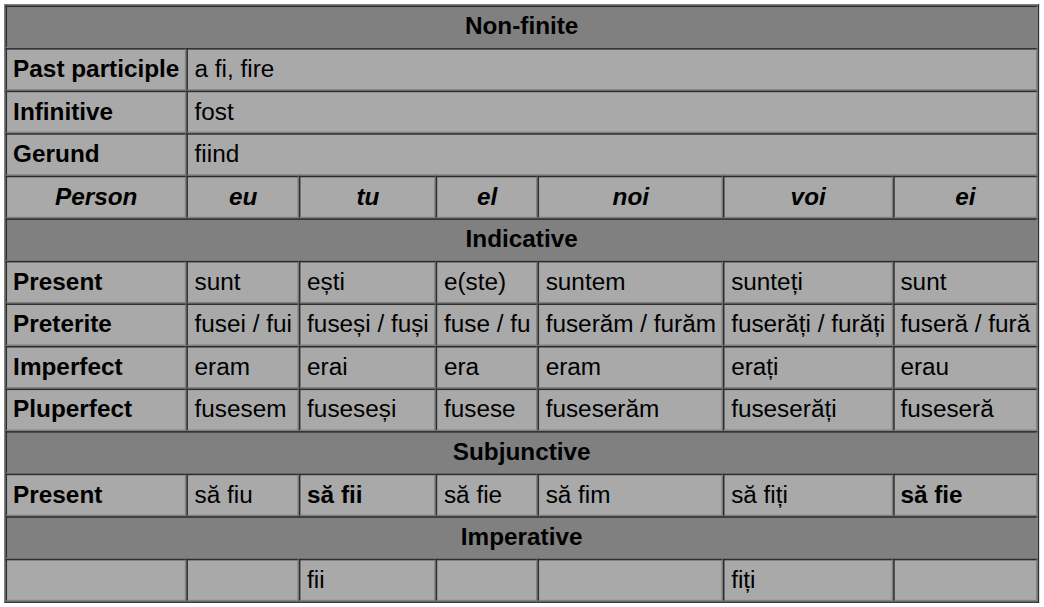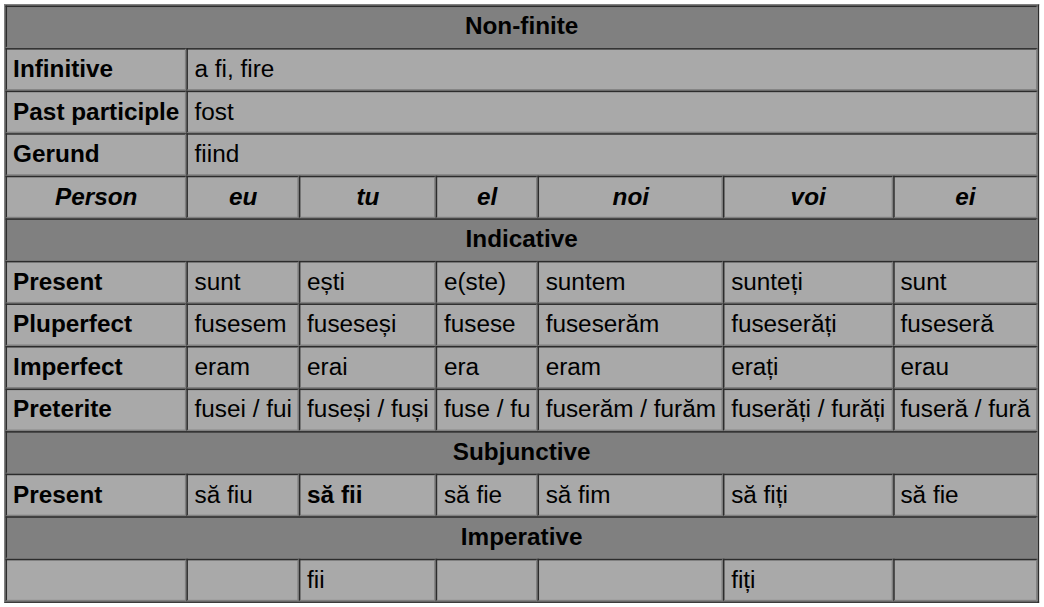 <table border="1" cellpadding="4" cellspacing="0" style="background-color: darkgray;" style="font-size: 90%">
 <tr>
 <th bgcolor="gray" colspan="7">Non-finite</th>
 </tr>
 <tr>
-<td><strong>Past participle</strong></td>
+<td><strong>Infinitive</strong></td>
 <td colspan="6">a fi, fire</td>
 </tr>
 <tr>
-<td><strong>Infinitive</strong></td>
+<td><strong>Past participle</strong></td>
 <td colspan="6">fost</td>
 </tr>
 <tr>
 <td><strong>Gerund</strong></td>
 <td colspan="6">fiind</td>
 </tr>
 <tr>
 <th><em>Person</em></th>
 <th><em>eu</em></th>
 <th><em>tu</em></th>
 <th><em>el</em></th>
 <th><em>noi</em></th>
 <th><em>voi</em></th>
 <th><em>ei</em></th>
 </tr>
 <tr>
 <th bgcolor="gray" colspan="7">Indicative</th>
 </tr>
 <tr>
 <td><strong>Present</strong></td>
 <td>sunt</td>
 <td>ești</td>
 <td>e(ste)</td>
 <td>suntem</td>
 <td>sunteți</td>
 <td>sunt</td>
 </tr>
 <tr>
-<td><strong>Preterite</strong></td>
-<td>fusei / fui</td>
-<td>fuseși / fuși</td>
-<td>fuse / fu</td>
-<td>fuserăm / furăm</td>
-<td>fuserăți / furăți</td>
-<td>fuseră / fură</td>
+<td><strong>Pluperfect</strong></td>
+<td>fusesem</td>
+<td>fuseseși</td>
+<td>fusese</td>
+<td>fuseserăm</td>
+<td>fuseserăți</td>
+<td>fuseseră</td>
 </tr>
 <tr>
 <td><strong>Imperfect</strong></td>
 <td>eram</td>
 <td>erai</td>
 <td>era</td>
 <td>eram</td>
 <td>erați</td>
 <td>erau</td>
 </tr>
 <tr>
-<td><strong>Pluperfect</strong></td>
-<td>fusesem</td>
-<td>fuseseși</td>
-<td>fusese</td>
-<td>fuseserăm</td>
-<td>fuseserăți</td>
-<td>fuseseră</td>
+<td><strong>Preterite</strong></td>
+<td>fusei / fui</td>
+<td>fuseși / fuși</td>
+<td>fuse / fu</td>
+<td>fuserăm / furăm</td>
+<td>fuserăți / furăți</td>
+<td>fuseră / fură</td>
 </tr>
 <tr>
 <th bgcolor="gray" colspan="7">Subjunctive</th>
 </tr>
 <tr>
 <td><strong>Present</strong></td>
 <td>să fiu</td>
 <td><strong>să fii</strong></td>
 <td>să fie</td>
 <td>să fim</td>
 <td>să fiți</td>
-<td><strong>să fie</strong></td>
+<td>să fie</td>
 </tr>
 <tr>
 <th bgcolor="gray" colspan="7">Imperative</th>
 </tr>
 <tr>
 <td> </td>
 <td> </td>
 <td>fii</td>
 <td> </td>
 <td> </td>
 <td>fiți</td>
 <td> </td>
 </tr>
 </table>
